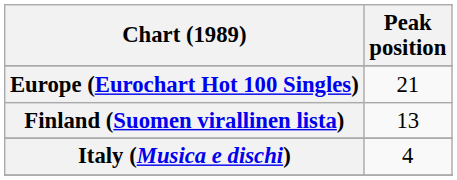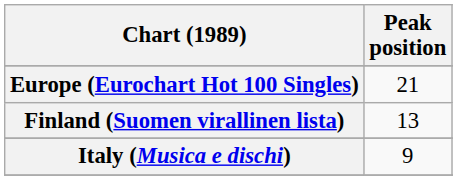 <table class="wikitable sortable plainrowheaders" style="text-align:center">
 <tr>
 <th scope="col">Chart (1989)</th>
 <th scope="col">Peak<br>position</th>
 </tr>
 <tr>
 </tr>
 <tr>
 </tr>
 <tr>
 <th scope="row">Europe (<a href='#'>Eurochart Hot 100 Singles</a>)</th>
 <td>21</td>
 </tr>
 <tr>
 <th scope="row">Finland (<a href='#'>Suomen virallinen lista</a>)</th>
 <td>13</td>
 </tr>
 <tr>
 </tr>
 <tr>
 </tr>
 <tr>
 <th scope="row">Italy (<em><a href='#'>Musica e dischi</a></em>)</th>
-<td>4</td>
+<td>9</td>
 </tr>
 <tr>
 </tr>
 <tr>
 </tr>
 <tr>
 </tr>
 <tr>
 </tr>
 <tr>
 </tr>
 <tr>
 </tr>
 <tr>
 </tr>
 </table>
